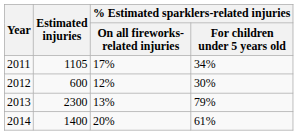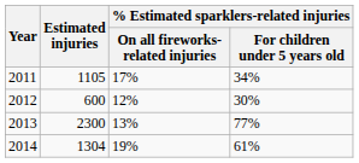 <table class="wikitable">
 <tr>
 <th rowspan=2>Year</th>
 <th rowspan=2>Estimated<br>injuries</th>
 <th colspan=2>% Estimated sparklers-related injuries</th>
 </tr>
 <tr>
 <th>On all fireworks-<br>related injuries</th>
 <th>For children<br>under 5 years old</th>
 </tr>
 <tr>
 <td>2011</td>
 <td align=right>1105</td>
 <td>17%</td>
 <td>34%</td>
 </tr>
 <tr>
 <td>2012</td>
 <td align=right>600</td>
 <td>12%</td>
 <td>30%</td>
 </tr>
 <tr>
 <td>2013</td>
 <td align=right>2300</td>
 <td>13%</td>
-<td>79%</td>
+<td>77%</td>
 </tr>
 <tr>
 <td>2014</td>
-<td align=right>1400</td>
-<td>20%</td>
+<td align=right>1304</td>
+<td>19%</td>
 <td>61%</td>
 </tr>
 </table>
